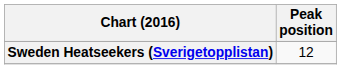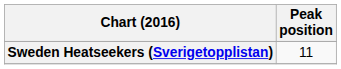 <table class="wikitable sortable plainrowheaders" style="text-align:center">
 <tr>
 <th scope="col">Chart (2016)</th>
 <th scope="col">Peak<br> position</th>
 </tr>
 <tr>
 </tr>
 <tr>
 <th scope="row">Sweden Heatseekers (<a href='#'>Sverigetopplistan</a>)</th>
-<td>12</td>
+<td>11</td>
 </tr>
 <tr>
 </tr>
 <tr>
 </tr>
 <tr>
 </tr>
 </table>
